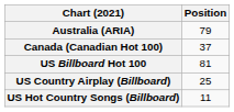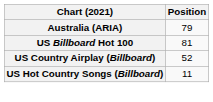 <table class="wikitable sortable plainrowheaders" style="text-align:center">
 <tr>
 <th>Chart (2021)</th>
 <th>Position</th>
 </tr>
 <tr>
 <th scope="row">Australia (ARIA)</th>
 <td>79</td>
 </tr>
 <tr>
-<th scope="row">Canada (Canadian Hot 100)</th>
-<td>37</td>
-</tr>
-<tr>
 <th scope="row">US <em>Billboard</em> Hot 100</th>
 <td>81</td>
 </tr>
 <tr>
 <th scope="row">US Country Airplay (<em>Billboard</em>)</th>
-<td>25</td>
+<td>52</td>
 </tr>
 <tr>
 <th scope="row">US Hot Country Songs (<em>Billboard</em>)</th>
 <td>11</td>
 </tr>
 </table>
